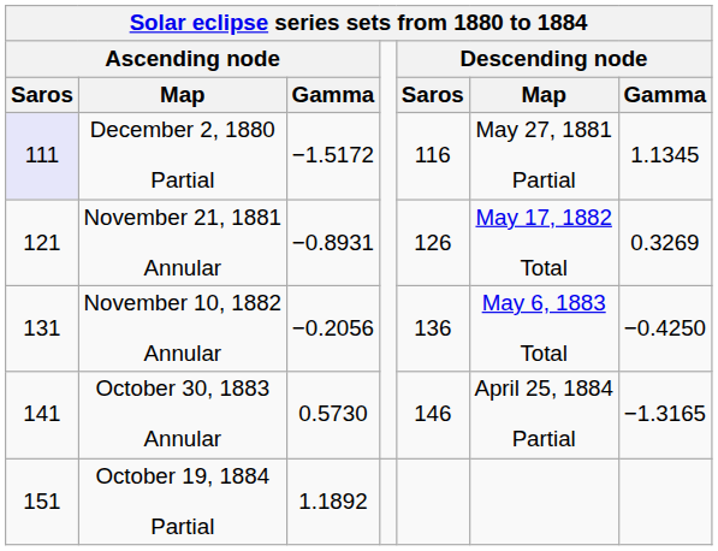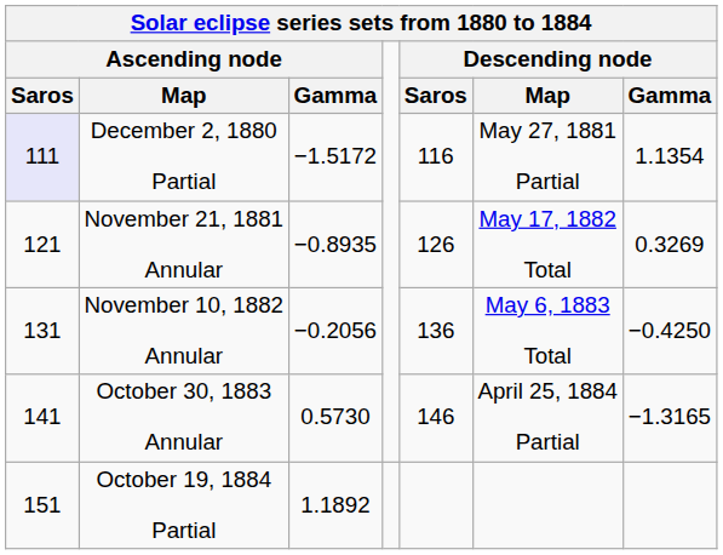 <table class="wikitable mw-collapsible mw-collapsed">
 <tr>
 <th class="nowrap" colspan="7"><a href='#'>Solar eclipse</a> series sets from 1880 to 1884</th>
 </tr>
 <tr>
 <th scope="col" colspan="3">Ascending node</th>
 <td rowspan="6"> </td>
 <th scope="col" colspan="3">Descending node</th>
 </tr>
 <tr style="text-align: center;">
 <th scope="col">Saros</th>
 <th scope="col">Map</th>
 <th scope="col">Gamma</th>
 <th scope="col">Saros</th>
 <th scope="col">Map</th>
 <th scope="col">Gamma</th>
 </tr>
 <tr style="text-align: center;">
 <td style="background: lavender;">111</td>
 <td>December 2, 1880<br><br>Partial</td>
 <td>−1.5172</td>
 <td>116</td>
 <td>May 27, 1881<br><br>Partial</td>
-<td>1.1345</td>
+<td>1.1354</td>
 </tr>
 <tr style="text-align: center;">
 <td>121</td>
 <td>November 21, 1881<br><br>Annular</td>
-<td>−0.8931</td>
+<td>−0.8935</td>
 <td>126</td>
 <td><a href='#'>May 17, 1882</a><br><br>Total</td>
 <td>0.3269</td>
 </tr>
 <tr style="text-align: center;">
 <td>131</td>
 <td>November 10, 1882<br><br>Annular</td>
 <td>−0.2056</td>
 <td>136</td>
 <td><a href='#'>May 6, 1883</a><br><br>Total</td>
 <td>−0.4250</td>
 </tr>
 <tr style="text-align: center;">
 <td>141</td>
 <td>October 30, 1883<br><br>Annular</td>
 <td>0.5730</td>
 <td>146</td>
 <td>April 25, 1884<br><br>Partial</td>
 <td>−1.3165</td>
 </tr>
 <tr style="text-align: center;">
 <td>151</td>
 <td>October 19, 1884<br><br>Partial</td>
 <td>1.1892</td>
 <td></td>
 <td></td>
 <td></td>
 <td></td>
 </tr>
 </table>
